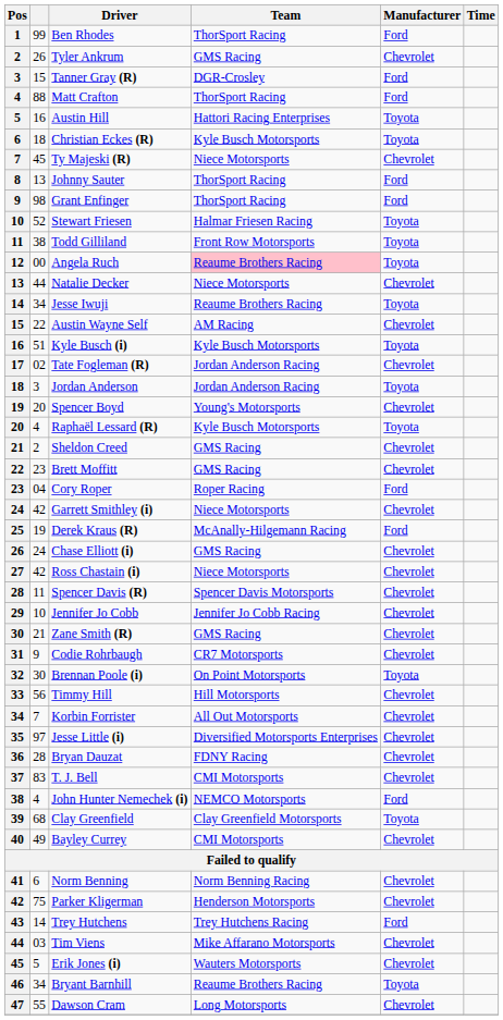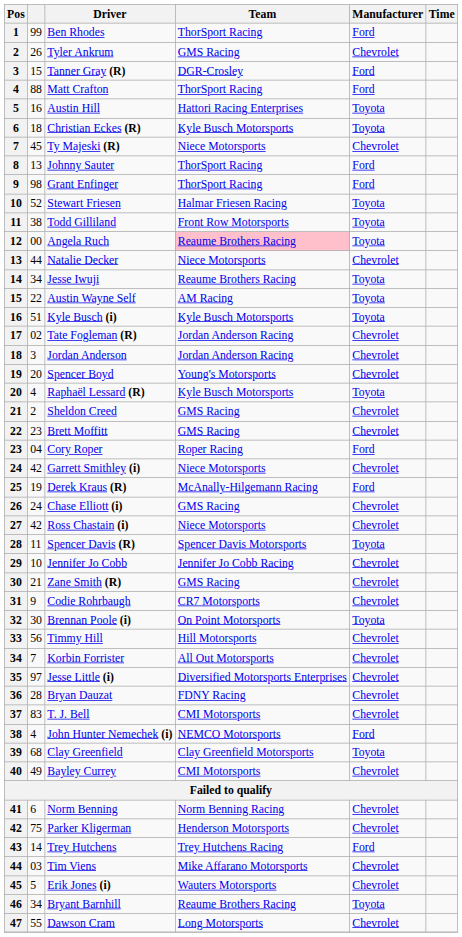 <table class="wikitable" style="font-size:98%">
 <tr>
 <th>Pos</th>
 <th></th>
 <th>Driver</th>
 <th>Team</th>
 <th>Manufacturer</th>
 <th>Time</th>
 </tr>
 <tr>
 <th>1</th>
 <td>99</td>
 <td><a href='#'>Ben Rhodes</a></td>
 <td><a href='#'>ThorSport Racing</a></td>
 <td><a href='#'>Ford</a></td>
 <td></td>
 </tr>
 <tr>
 <th>2</th>
 <td>26</td>
 <td><a href='#'>Tyler Ankrum</a></td>
 <td><a href='#'>GMS Racing</a></td>
 <td><a href='#'>Chevrolet</a></td>
 <td></td>
 </tr>
 <tr>
 <th>3</th>
 <td>15</td>
 <td><a href='#'>Tanner Gray</a> <strong>(R)</strong></td>
 <td><a href='#'>DGR-Crosley</a></td>
 <td><a href='#'>Ford</a></td>
 <td></td>
 </tr>
 <tr>
 <th>4</th>
 <td>88</td>
 <td><a href='#'>Matt Crafton</a></td>
 <td><a href='#'>ThorSport Racing</a></td>
 <td><a href='#'>Ford</a></td>
 <td></td>
 </tr>
 <tr>
 <th>5</th>
 <td>16</td>
 <td><a href='#'>Austin Hill</a></td>
 <td><a href='#'>Hattori Racing Enterprises</a></td>
 <td><a href='#'>Toyota</a></td>
 <td></td>
 </tr>
 <tr>
 <th>6</th>
 <td>18</td>
 <td><a href='#'>Christian Eckes</a> <strong>(R)</strong></td>
 <td><a href='#'>Kyle Busch Motorsports</a></td>
 <td><a href='#'>Toyota</a></td>
 <td></td>
 </tr>
 <tr>
 <th>7</th>
 <td>45</td>
 <td><a href='#'>Ty Majeski</a> <strong>(R)</strong></td>
 <td><a href='#'>Niece Motorsports</a></td>
 <td><a href='#'>Chevrolet</a></td>
 <td></td>
 </tr>
 <tr>
 <th>8</th>
 <td>13</td>
 <td><a href='#'>Johnny Sauter</a></td>
 <td><a href='#'>ThorSport Racing</a></td>
 <td><a href='#'>Ford</a></td>
 <td></td>
 </tr>
 <tr>
 <th>9</th>
 <td>98</td>
 <td><a href='#'>Grant Enfinger</a></td>
 <td><a href='#'>ThorSport Racing</a></td>
 <td><a href='#'>Ford</a></td>
 <td></td>
 </tr>
 <tr>
 <th>10</th>
 <td>52</td>
 <td><a href='#'>Stewart Friesen</a></td>
 <td><a href='#'>Halmar Friesen Racing</a></td>
 <td><a href='#'>Toyota</a></td>
 <td></td>
 </tr>
 <tr>
 <th>11</th>
 <td>38</td>
 <td><a href='#'>Todd Gilliland</a></td>
 <td><a href='#'>Front Row Motorsports</a></td>
 <td><a href='#'>Toyota</a></td>
 <td></td>
 </tr>
 <tr>
 <th>12</th>
 <td>00</td>
 <td><a href='#'>Angela Ruch</a></td>
 <td style="background: pink;"><a href='#'>Reaume Brothers Racing</a></td>
 <td><a href='#'>Toyota</a></td>
 <td></td>
 </tr>
 <tr>
 <th>13</th>
 <td>44</td>
 <td><a href='#'>Natalie Decker</a></td>
 <td><a href='#'>Niece Motorsports</a></td>
 <td><a href='#'>Chevrolet</a></td>
 <td></td>
 </tr>
 <tr>
 <th>14</th>
 <td>34</td>
 <td><a href='#'>Jesse Iwuji</a></td>
 <td><a href='#'>Reaume Brothers Racing</a></td>
 <td><a href='#'>Toyota</a></td>
 <td></td>
 </tr>
 <tr>
 <th>15</th>
 <td>22</td>
 <td><a href='#'>Austin Wayne Self</a></td>
 <td><a href='#'>AM Racing</a></td>
-<td><a href='#'>Chevrolet</a></td>
+<td><a href='#'>Toyota</a></td>
 <td></td>
 </tr>
 <tr>
 <th>16</th>
 <td>51</td>
 <td><a href='#'>Kyle Busch</a> <strong>(i)</strong></td>
 <td><a href='#'>Kyle Busch Motorsports</a></td>
 <td><a href='#'>Toyota</a></td>
 <td></td>
 </tr>
 <tr>
 <th>17</th>
 <td>02</td>
 <td><a href='#'>Tate Fogleman</a> <strong>(R)</strong></td>
 <td><a href='#'>Jordan Anderson Racing</a></td>
 <td><a href='#'>Chevrolet</a></td>
 <td></td>
 </tr>
 <tr>
 <th>18</th>
 <td>3</td>
 <td><a href='#'>Jordan Anderson</a></td>
 <td><a href='#'>Jordan Anderson Racing</a></td>
-<td><a href='#'>Toyota</a></td>
+<td><a href='#'>Chevrolet</a></td>
 <td></td>
 </tr>
 <tr>
 <th>19</th>
 <td>20</td>
 <td><a href='#'>Spencer Boyd</a></td>
 <td><a href='#'>Young's Motorsports</a></td>
 <td><a href='#'>Chevrolet</a></td>
 <td></td>
 </tr>
 <tr>
 <th>20</th>
 <td>4</td>
 <td><a href='#'>Raphaël Lessard</a> <strong>(R)</strong></td>
 <td><a href='#'>Kyle Busch Motorsports</a></td>
 <td><a href='#'>Toyota</a></td>
 <td></td>
 </tr>
 <tr>
 <th>21</th>
 <td>2</td>
 <td><a href='#'>Sheldon Creed</a></td>
 <td><a href='#'>GMS Racing</a></td>
 <td><a href='#'>Chevrolet</a></td>
 <td></td>
 </tr>
 <tr>
 <th>22</th>
 <td>23</td>
 <td><a href='#'>Brett Moffitt</a></td>
 <td><a href='#'>GMS Racing</a></td>
 <td><a href='#'>Chevrolet</a></td>
 <td></td>
 </tr>
 <tr>
 <th>23</th>
 <td>04</td>
 <td><a href='#'>Cory Roper</a></td>
 <td><a href='#'>Roper Racing</a></td>
 <td><a href='#'>Ford</a></td>
 <td></td>
 </tr>
 <tr>
 <th>24</th>
 <td>42</td>
 <td><a href='#'>Garrett Smithley</a> <strong>(i)</strong></td>
 <td><a href='#'>Niece Motorsports</a></td>
 <td><a href='#'>Chevrolet</a></td>
 <td></td>
 </tr>
 <tr>
 <th>25</th>
 <td>19</td>
 <td><a href='#'>Derek Kraus</a> <strong>(R)</strong></td>
 <td><a href='#'>McAnally-Hilgemann Racing</a></td>
 <td><a href='#'>Ford</a></td>
 <td></td>
 </tr>
 <tr>
 <th>26</th>
 <td>24</td>
 <td><a href='#'>Chase Elliott</a> <strong>(i)</strong></td>
 <td><a href='#'>GMS Racing</a></td>
 <td><a href='#'>Chevrolet</a></td>
 <td></td>
 </tr>
 <tr>
 <th>27</th>
 <td>42</td>
 <td><a href='#'>Ross Chastain</a> <strong>(i)</strong></td>
 <td><a href='#'>Niece Motorsports</a></td>
 <td><a href='#'>Chevrolet</a></td>
 <td></td>
 </tr>
 <tr>
 <th>28</th>
 <td>11</td>
 <td><a href='#'>Spencer Davis</a> <strong>(R)</strong></td>
 <td><a href='#'>Spencer Davis Motorsports</a></td>
-<td><a href='#'>Chevrolet</a></td>
+<td><a href='#'>Toyota</a></td>
 <td></td>
 </tr>
 <tr>
 <th>29</th>
 <td>10</td>
 <td><a href='#'>Jennifer Jo Cobb</a></td>
 <td><a href='#'>Jennifer Jo Cobb Racing</a></td>
 <td><a href='#'>Chevrolet</a></td>
 <td></td>
 </tr>
 <tr>
 <th>30</th>
 <td>21</td>
 <td><a href='#'>Zane Smith</a> <strong>(R)</strong></td>
 <td><a href='#'>GMS Racing</a></td>
 <td><a href='#'>Chevrolet</a></td>
 <td></td>
 </tr>
 <tr>
 <th>31</th>
 <td>9</td>
 <td><a href='#'>Codie Rohrbaugh</a></td>
 <td><a href='#'>CR7 Motorsports</a></td>
 <td><a href='#'>Chevrolet</a></td>
 <td></td>
 </tr>
 <tr>
 <th>32</th>
 <td>30</td>
 <td><a href='#'>Brennan Poole</a> <strong>(i)</strong></td>
 <td><a href='#'>On Point Motorsports</a></td>
 <td><a href='#'>Toyota</a></td>
 <td></td>
 </tr>
 <tr>
 <th>33</th>
 <td>56</td>
 <td><a href='#'>Timmy Hill</a></td>
 <td><a href='#'>Hill Motorsports</a></td>
 <td><a href='#'>Chevrolet</a></td>
 <td></td>
 </tr>
 <tr>
 <th>34</th>
 <td>7</td>
 <td><a href='#'>Korbin Forrister</a></td>
 <td><a href='#'>All Out Motorsports</a></td>
 <td><a href='#'>Chevrolet</a></td>
 <td></td>
 </tr>
 <tr>
 <th>35</th>
 <td>97</td>
 <td><a href='#'>Jesse Little</a> <strong>(i)</strong></td>
 <td><a href='#'>Diversified Motorsports Enterprises</a></td>
 <td><a href='#'>Chevrolet</a></td>
 <td></td>
 </tr>
 <tr>
 <th>36</th>
 <td>28</td>
 <td><a href='#'>Bryan Dauzat</a></td>
 <td><a href='#'>FDNY Racing</a></td>
 <td><a href='#'>Chevrolet</a></td>
 <td></td>
 </tr>
 <tr>
 <th>37</th>
 <td>83</td>
 <td><a href='#'>T. J. Bell</a></td>
 <td><a href='#'>CMI Motorsports</a></td>
 <td><a href='#'>Chevrolet</a></td>
 <td></td>
 </tr>
 <tr>
 <th>38</th>
 <td>4</td>
 <td><a href='#'>John Hunter Nemechek</a> <strong>(i)</strong></td>
 <td><a href='#'>NEMCO Motorsports</a></td>
 <td><a href='#'>Ford</a></td>
 <td></td>
 </tr>
 <tr>
 <th>39</th>
 <td>68</td>
 <td><a href='#'>Clay Greenfield</a></td>
 <td><a href='#'>Clay Greenfield Motorsports</a></td>
 <td><a href='#'>Toyota</a></td>
 <td></td>
 </tr>
 <tr>
 <th>40</th>
 <td>49</td>
 <td><a href='#'>Bayley Currey</a></td>
 <td><a href='#'>CMI Motorsports</a></td>
 <td><a href='#'>Chevrolet</a></td>
 <td></td>
 </tr>
 <tr>
 <th colspan="6">Failed to qualify</th>
 </tr>
 <tr>
 <th>41</th>
 <td>6</td>
 <td><a href='#'>Norm Benning</a></td>
 <td><a href='#'>Norm Benning Racing</a></td>
 <td><a href='#'>Chevrolet</a></td>
 <td></td>
 </tr>
 <tr>
 <th>42</th>
 <td>75</td>
 <td><a href='#'>Parker Kligerman</a></td>
 <td><a href='#'>Henderson Motorsports</a></td>
 <td><a href='#'>Chevrolet</a></td>
 <td></td>
 </tr>
 <tr>
 <th>43</th>
 <td>14</td>
 <td><a href='#'>Trey Hutchens</a></td>
 <td><a href='#'>Trey Hutchens Racing</a></td>
 <td><a href='#'>Ford</a></td>
 <td></td>
 </tr>
 <tr>
 <th>44</th>
 <td>03</td>
 <td><a href='#'>Tim Viens</a></td>
 <td><a href='#'>Mike Affarano Motorsports</a></td>
 <td><a href='#'>Chevrolet</a></td>
 <td></td>
 </tr>
 <tr>
 <th>45</th>
 <td>5</td>
 <td><a href='#'>Erik Jones</a> <strong>(i)</strong></td>
 <td><a href='#'>Wauters Motorsports</a></td>
 <td><a href='#'>Chevrolet</a></td>
 <td></td>
 </tr>
 <tr>
 <th>46</th>
 <td>34</td>
 <td><a href='#'>Bryant Barnhill</a></td>
 <td><a href='#'>Reaume Brothers Racing</a></td>
 <td><a href='#'>Toyota</a></td>
 <td></td>
 </tr>
 <tr>
 <th>47</th>
 <td>55</td>
 <td><a href='#'>Dawson Cram</a></td>
 <td><a href='#'>Long Motorsports</a></td>
 <td><a href='#'>Chevrolet</a></td>
 <td></td>
 </tr>
 <tr>
 </tr>
 </table>
